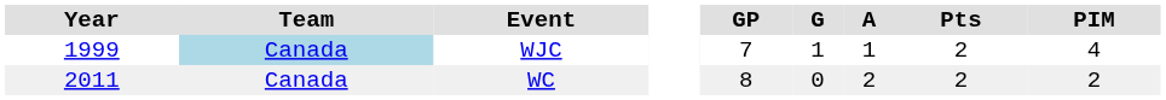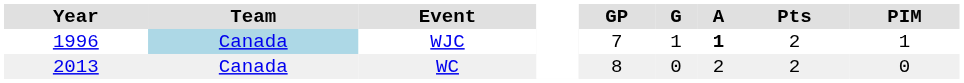 <table border="0" cellpadding="1" cellspacing="0" style="text-align:center; width:50em">
 <tr ALIGN="center" bgcolor="#e0e0e0">
 <th>Year</th>
 <th>Team</th>
 <th>Event</th>
 <th ALIGN="center" rowspan="99" bgcolor="#ffffff"> </th>
 <th>GP</th>
 <th>G</th>
 <th>A</th>
 <th>Pts</th>
 <th>PIM</th>
 </tr>
 <tr>
-<td><a href='#'>1999</a></td>
+<td><a href='#'>1996</a></td>
 <td style="background: lightblue;"><a href='#'>Canada</a></td>
 <td><a href='#'>WJC</a></td>
 <td>7</td>
 <td>1</td>
+<td><strong>1</strong></td>
+<td>2</td>
 <td>1</td>
-<td>2</td>
-<td>4</td>
 </tr>
 <tr bgcolor="#f0f0f0">
-<td><a href='#'>2011</a></td>
+<td><a href='#'>2013</a></td>
 <td><a href='#'>Canada</a></td>
 <td><a href='#'>WC</a></td>
 <td>8</td>
 <td>0</td>
 <td>2</td>
 <td>2</td>
-<td>2</td>
+<td>0</td>
 </tr>
 </table>
